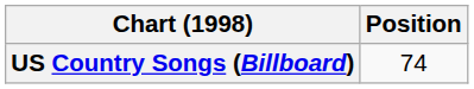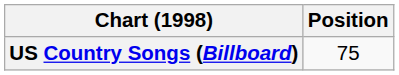 <table class="wikitable sortable plainrowheaders">
 <tr>
 <th scope="col">Chart (1998)</th>
 <th scope="col">Position</th>
 </tr>
 <tr>
 <th scope="row">US <a href='#'>Country Songs</a> (<em><a href='#'>Billboard</a></em>)</th>
-<td align="center">74</td>
+<td align="center">75</td>
 </tr>
 </table>
